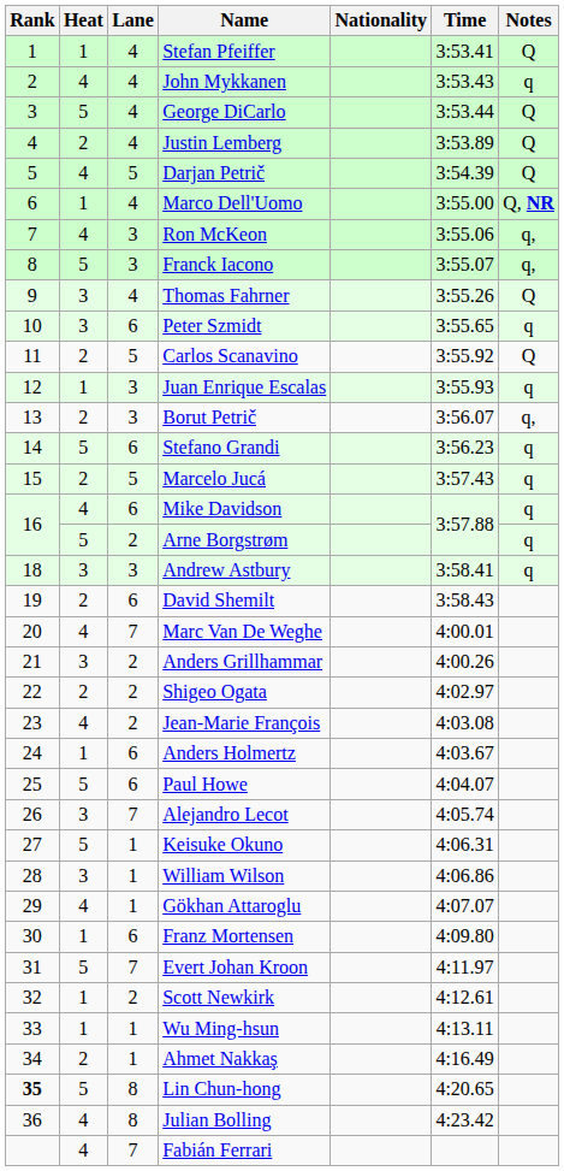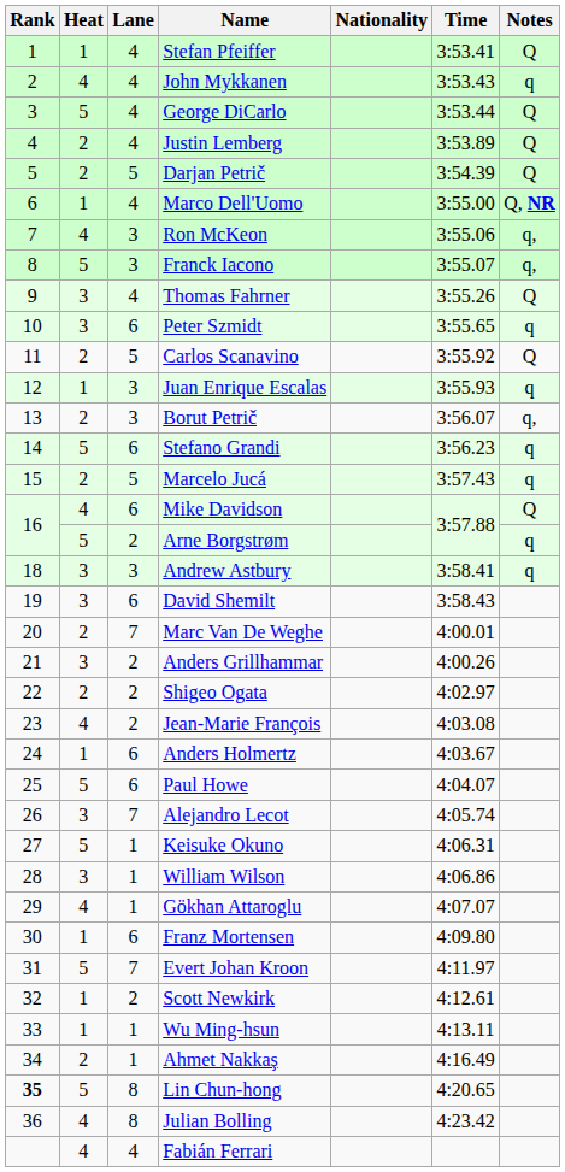 <table class="wikitable sortable" style="text-align:center">
 <tr>
 <th>Rank</th>
 <th>Heat</th>
 <th>Lane</th>
 <th>Name</th>
 <th>Nationality</th>
 <th>Time</th>
 <th>Notes</th>
 </tr>
 <tr bgcolor=#cfc>
 <td>1</td>
 <td>1</td>
 <td>4</td>
 <td align=left><a href='#'>Stefan Pfeiffer</a></td>
 <td align=left></td>
 <td>3:53.41</td>
 <td>Q</td>
 </tr>
 <tr bgcolor=#cfc>
 <td>2</td>
 <td>4</td>
 <td>4</td>
 <td align=left><a href='#'>John Mykkanen</a></td>
 <td align=left></td>
 <td>3:53.43</td>
 <td>q</td>
 </tr>
 <tr bgcolor=#cfc>
 <td>3</td>
 <td>5</td>
 <td>4</td>
 <td align=left><a href='#'>George DiCarlo</a></td>
 <td align=left></td>
 <td>3:53.44</td>
 <td>Q</td>
 </tr>
 <tr bgcolor=#cfc>
 <td>4</td>
 <td>2</td>
 <td>4</td>
 <td align=left><a href='#'>Justin Lemberg</a></td>
 <td align=left></td>
 <td>3:53.89</td>
 <td>Q</td>
 </tr>
 <tr bgcolor=#cfc>
 <td>5</td>
-<td>4</td>
+<td>2</td>
 <td>5</td>
 <td align=left><a href='#'>Darjan Petrič</a></td>
 <td align=left></td>
 <td>3:54.39</td>
 <td>Q</td>
 </tr>
 <tr bgcolor=#cfc>
 <td>6</td>
 <td>1</td>
 <td>4</td>
 <td align=left><a href='#'>Marco Dell'Uomo</a></td>
 <td align=left></td>
 <td>3:55.00</td>
 <td>Q, <strong><a href='#'>NR</a></strong></td>
 </tr>
 <tr bgcolor=#cfc>
 <td>7</td>
 <td>4</td>
 <td>3</td>
 <td align=left><a href='#'>Ron McKeon</a></td>
 <td align=left></td>
 <td>3:55.06</td>
 <td>q, </td>
 </tr>
 <tr bgcolor=#cfc>
 <td>8</td>
 <td>5</td>
 <td>3</td>
 <td align=left><a href='#'>Franck Iacono</a></td>
 <td align=left></td>
 <td>3:55.07</td>
 <td>q, </td>
 </tr>
 <tr bgcolor=e5ffe5>
 <td>9</td>
 <td>3</td>
 <td>4</td>
 <td align=left><a href='#'>Thomas Fahrner</a></td>
 <td align=left></td>
 <td>3:55.26</td>
 <td>Q</td>
 </tr>
 <tr bgcolor=e5ffe5>
 <td>10</td>
 <td>3</td>
 <td>6</td>
 <td align=left><a href='#'>Peter Szmidt</a></td>
 <td align=left></td>
 <td>3:55.65</td>
 <td>q</td>
 </tr>
 <tr>
 <td>11</td>
 <td>2</td>
 <td>5</td>
 <td align=left><a href='#'>Carlos Scanavino</a></td>
 <td align=left></td>
 <td>3:55.92</td>
 <td>Q</td>
 </tr>
 <tr bgcolor=e5ffe5>
 <td>12</td>
 <td>1</td>
 <td>3</td>
 <td align=left><a href='#'>Juan Enrique Escalas</a></td>
 <td align=left></td>
 <td>3:55.93</td>
 <td>q</td>
 </tr>
 <tr>
 <td>13</td>
 <td>2</td>
 <td>3</td>
 <td align=left><a href='#'>Borut Petrič</a></td>
 <td align=left></td>
 <td>3:56.07</td>
 <td>q, </td>
 </tr>
 <tr bgcolor=e5ffe5>
 <td>14</td>
 <td>5</td>
 <td>6</td>
 <td align=left><a href='#'>Stefano Grandi</a></td>
 <td align=left></td>
 <td>3:56.23</td>
 <td>q</td>
 </tr>
 <tr bgcolor=e5ffe5>
 <td>15</td>
 <td>2</td>
 <td>5</td>
 <td align=left><a href='#'>Marcelo Jucá</a></td>
 <td align=left></td>
 <td>3:57.43</td>
 <td>q</td>
 </tr>
 <tr bgcolor=e5ffe5>
 <td rowspan=2>16</td>
 <td>4</td>
 <td>6</td>
 <td align=left><a href='#'>Mike Davidson</a></td>
 <td align=left></td>
 <td rowspan=2>3:57.88</td>
-<td>q</td>
+<td>Q</td>
 </tr>
 <tr bgcolor=e5ffe5>
 <td>5</td>
 <td>2</td>
 <td align=left><a href='#'>Arne Borgstrøm</a></td>
 <td align=left></td>
 <td>q</td>
 </tr>
 <tr bgcolor=e5ffe5>
 <td>18</td>
 <td>3</td>
 <td>3</td>
 <td align=left><a href='#'>Andrew Astbury</a></td>
 <td align=left></td>
 <td>3:58.41</td>
 <td>q</td>
 </tr>
 <tr>
 <td>19</td>
-<td>2</td>
+<td>3</td>
 <td>6</td>
 <td align=left><a href='#'>David Shemilt</a></td>
 <td align=left></td>
 <td>3:58.43</td>
 <td></td>
 </tr>
 <tr>
 <td>20</td>
-<td>4</td>
+<td>2</td>
 <td>7</td>
 <td align=left><a href='#'>Marc Van De Weghe</a></td>
 <td align=left></td>
 <td>4:00.01</td>
 <td></td>
 </tr>
 <tr>
 <td>21</td>
 <td>3</td>
 <td>2</td>
 <td align=left><a href='#'>Anders Grillhammar</a></td>
 <td align=left></td>
 <td>4:00.26</td>
 <td></td>
 </tr>
 <tr>
 <td>22</td>
 <td>2</td>
 <td>2</td>
 <td align=left><a href='#'>Shigeo Ogata</a></td>
 <td align=left></td>
 <td>4:02.97</td>
 <td></td>
 </tr>
 <tr>
 <td>23</td>
 <td>4</td>
 <td>2</td>
 <td align=left><a href='#'>Jean-Marie François</a></td>
 <td align=left></td>
 <td>4:03.08</td>
 <td></td>
 </tr>
 <tr>
 <td>24</td>
 <td>1</td>
 <td>6</td>
 <td align=left><a href='#'>Anders Holmertz</a></td>
 <td align=left></td>
 <td>4:03.67</td>
 <td></td>
 </tr>
 <tr>
 <td>25</td>
 <td>5</td>
 <td>6</td>
 <td align=left><a href='#'>Paul Howe</a></td>
 <td align=left></td>
 <td>4:04.07</td>
 <td></td>
 </tr>
 <tr>
 <td>26</td>
 <td>3</td>
 <td>7</td>
 <td align=left><a href='#'>Alejandro Lecot</a></td>
 <td align=left></td>
 <td>4:05.74</td>
 <td></td>
 </tr>
 <tr>
 <td>27</td>
 <td>5</td>
 <td>1</td>
 <td align=left><a href='#'>Keisuke Okuno</a></td>
 <td align=left></td>
 <td>4:06.31</td>
 <td></td>
 </tr>
 <tr>
 <td>28</td>
 <td>3</td>
 <td>1</td>
 <td align=left><a href='#'>William Wilson</a></td>
 <td align=left></td>
 <td>4:06.86</td>
 <td></td>
 </tr>
 <tr>
 <td>29</td>
 <td>4</td>
 <td>1</td>
 <td align=left><a href='#'>Gökhan Attaroglu</a></td>
 <td align=left></td>
 <td>4:07.07</td>
 <td></td>
 </tr>
 <tr>
 <td>30</td>
 <td>1</td>
 <td>6</td>
 <td align=left><a href='#'>Franz Mortensen</a></td>
 <td align=left></td>
 <td>4:09.80</td>
 <td></td>
 </tr>
 <tr>
 <td>31</td>
 <td>5</td>
 <td>7</td>
 <td align=left><a href='#'>Evert Johan Kroon</a></td>
 <td align=left></td>
 <td>4:11.97</td>
 <td></td>
 </tr>
 <tr>
 <td>32</td>
 <td>1</td>
 <td>2</td>
 <td align=left><a href='#'>Scott Newkirk</a></td>
 <td align=left></td>
 <td>4:12.61</td>
 <td></td>
 </tr>
 <tr>
 <td>33</td>
 <td>1</td>
 <td>1</td>
 <td align=left><a href='#'>Wu Ming-hsun</a></td>
 <td align=left></td>
 <td>4:13.11</td>
 <td></td>
 </tr>
 <tr>
 <td>34</td>
 <td>2</td>
 <td>1</td>
 <td align=left><a href='#'>Ahmet Nakkaş</a></td>
 <td align=left></td>
 <td>4:16.49</td>
 <td></td>
 </tr>
 <tr>
 <td><strong>35</strong></td>
 <td>5</td>
 <td>8</td>
 <td align=left><a href='#'>Lin Chun-hong</a></td>
 <td align=left></td>
 <td>4:20.65</td>
 <td></td>
 </tr>
 <tr>
 <td>36</td>
 <td>4</td>
 <td>8</td>
 <td align=left><a href='#'>Julian Bolling</a></td>
 <td align=left></td>
 <td>4:23.42</td>
 <td></td>
 </tr>
 <tr>
 <td></td>
 <td>4</td>
-<td>7</td>
+<td>4</td>
 <td align=left><a href='#'>Fabián Ferrari</a></td>
 <td align=left></td>
 <td></td>
 <td></td>
 </tr>
 </table>
